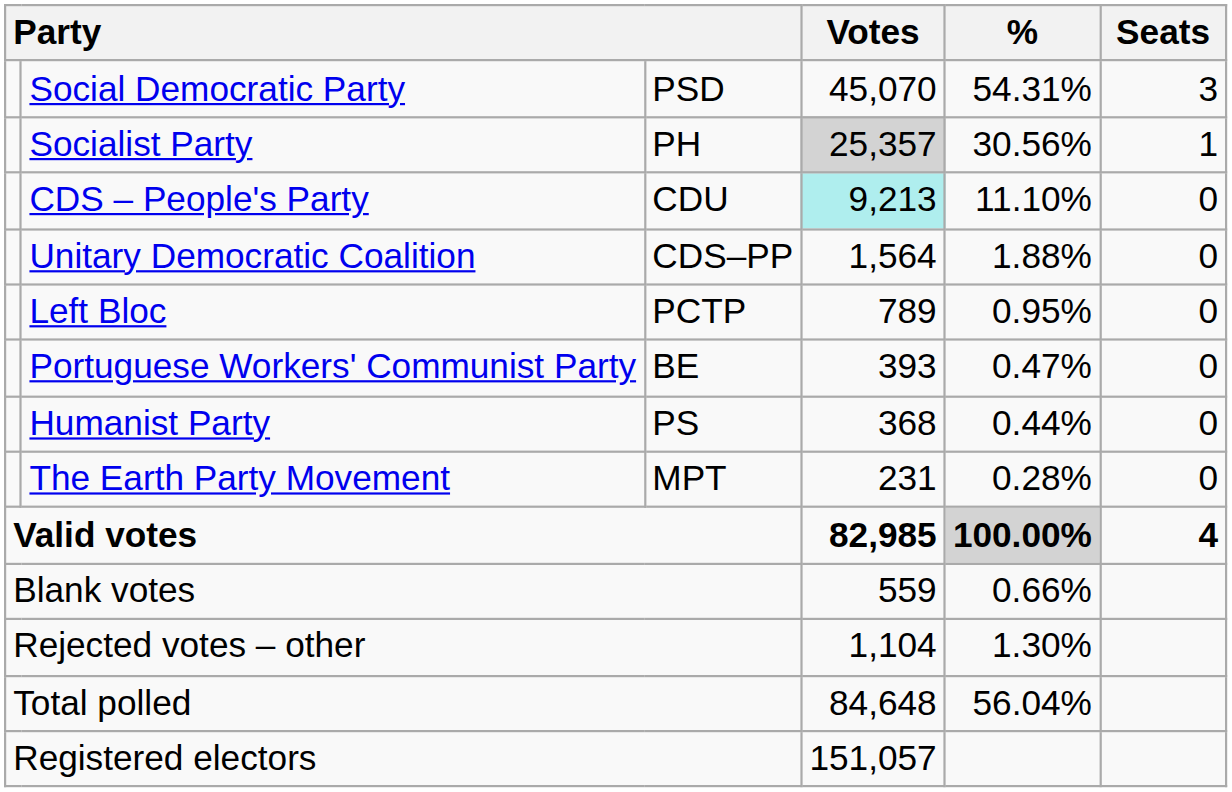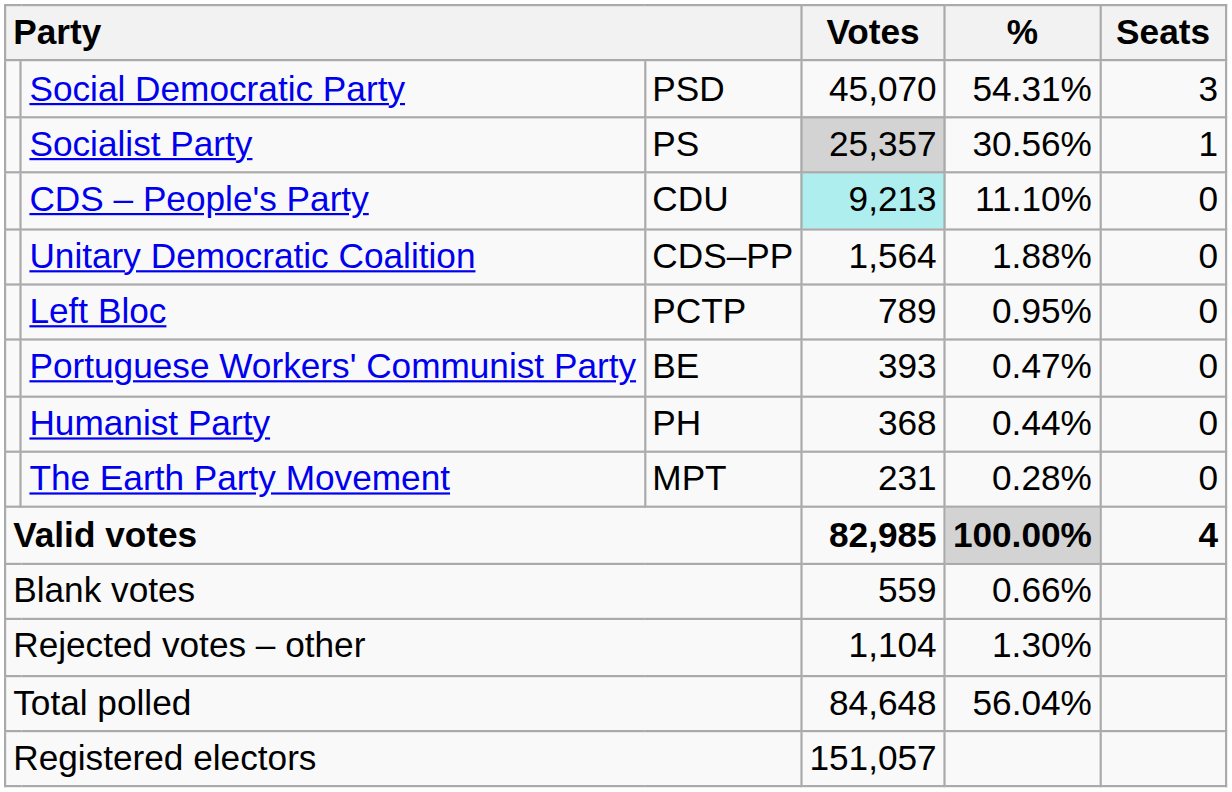 <table class="wikitable" border="1" style="text-align:right;">
 <tr>
 <th style="text-align:left;" colspan=3>Party</th>
 <th align=center width="50">Votes</th>
 <th align=center width="50">%</th>
 <th align=center width="50">Seats</th>
 </tr>
 <tr>
 <td></td>
 <td align=left><a href='#'>Social Democratic Party</a></td>
 <td align=left>PSD</td>
 <td>45,070</td>
 <td>54.31%</td>
 <td>3</td>
 </tr>
 <tr>
 <td></td>
 <td align=left><a href='#'>Socialist Party</a></td>
-<td align=left>PH</td>
+<td align=left>PS</td>
 <td style="background: lightgrey;">25,357</td>
 <td>30.56%</td>
 <td>1</td>
 </tr>
 <tr>
 <td></td>
 <td align=left><a href='#'>CDS – People's Party</a></td>
 <td align=left>CDU</td>
 <td style="background: paleturquoise;">9,213</td>
 <td>11.10%</td>
 <td>0</td>
 </tr>
 <tr>
 <td></td>
 <td align=left style="white-space: nowrap;"><a href='#'>Unitary Democratic Coalition</a></td>
 <td align=left style="white-space: nowrap;">CDS–PP</td>
 <td>1,564</td>
 <td>1.88%</td>
 <td>0</td>
 </tr>
 <tr>
 <td></td>
 <td align=left><a href='#'>Left Bloc</a></td>
 <td align=left>PCTP</td>
 <td>789</td>
 <td>0.95%</td>
 <td>0</td>
 </tr>
 <tr>
 <td></td>
 <td align=left><a href='#'>Portuguese Workers' Communist Party</a></td>
 <td align=left>BE</td>
 <td>393</td>
 <td>0.47%</td>
 <td>0</td>
 </tr>
 <tr>
 <td></td>
 <td align=left><a href='#'>Humanist Party</a></td>
-<td align=left>PS</td>
+<td align=left>PH</td>
 <td>368</td>
 <td>0.44%</td>
 <td>0</td>
 </tr>
 <tr>
 <td></td>
 <td align=left><a href='#'>The Earth Party Movement</a></td>
 <td align=left>MPT</td>
 <td>231</td>
 <td>0.28%</td>
 <td>0</td>
 </tr>
 <tr style="font-weight:bold">
 <td align=left colspan=3>Valid votes</td>
 <td>82,985</td>
 <td style="background: lightgrey;">100.00%</td>
 <td>4</td>
 </tr>
 <tr>
 <td align=left colspan=3>Blank votes</td>
 <td>559</td>
 <td>0.66%</td>
 <td></td>
 </tr>
 <tr>
 <td align=left colspan=3>Rejected votes – other</td>
 <td>1,104</td>
 <td>1.30%</td>
 <td></td>
 </tr>
 <tr>
 <td align=left colspan=3>Total polled</td>
 <td>84,648</td>
 <td>56.04%</td>
 <td></td>
 </tr>
 <tr>
 <td align=left colspan=3>Registered electors</td>
 <td>151,057</td>
 <td></td>
 <td></td>
 </tr>
 </table>
